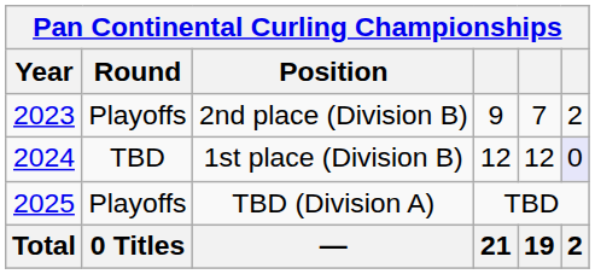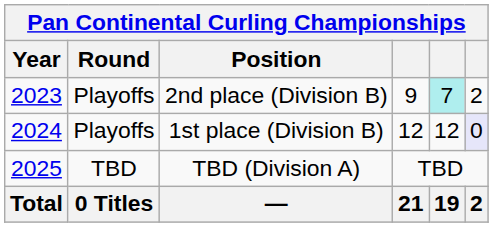 <table class="wikitable" style="text-align: center;">
 <tr>
 <th colspan=10><a href='#'>Pan Continental Curling Championships</a></th>
 </tr>
 <tr>
 <th>Year</th>
 <th>Round</th>
 <th>Position</th>
 <th></th>
 <th></th>
 <th></th>
 </tr>
 <tr>
 <td> <a href='#'>2023</a></td>
 <td>Playoffs</td>
 <td>2nd place (Division B)</td>
 <td>9</td>
-<td>7</td>
+<td style="background: paleturquoise;">7</td>
 <td>2</td>
 </tr>
 <tr>
 <td> <a href='#'>2024</a></td>
-<td>TBD</td>
+<td>Playoffs</td>
 <td>1st place (Division B)</td>
 <td>12</td>
 <td>12</td>
 <td style="background: lavender;">0</td>
 </tr>
 <tr>
 <td><a href='#'>2025</a></td>
-<td>Playoffs</td>
+<td>TBD</td>
 <td>TBD (Division A)</td>
 <td colspan=3>TBD</td>
 </tr>
 <tr>
 <th>Total</th>
 <th>0 Titles</th>
 <th>—</th>
 <th>21</th>
 <th>19</th>
 <th>2</th>
 </tr>
 </table>
